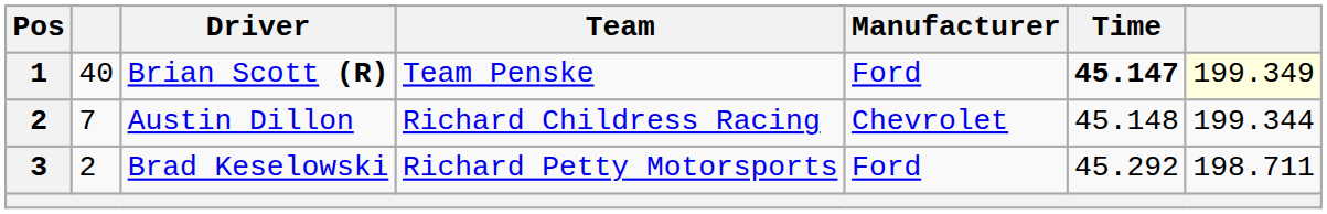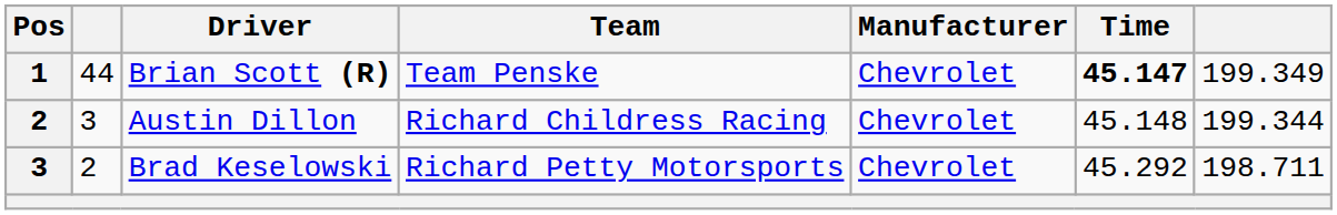 <table class="wikitable" style="font-size:95%">
 <tr>
 <th>Pos</th>
 <th></th>
 <th>Driver</th>
 <th>Team</th>
 <th>Manufacturer</th>
 <th>Time</th>
 <th></th>
 </tr>
 <tr>
 <th>1</th>
-<td>40</td>
+<td>44</td>
 <td><a href='#'>Brian Scott</a> <strong>(R)</strong></td>
 <td><a href='#'>Team Penske</a></td>
-<td><a href='#'>Ford</a></td>
+<td><a href='#'>Chevrolet</a></td>
 <td><strong>45.147</strong></td>
-<td style="background: lightyellow;">199.349</td>
+<td>199.349</td>
 </tr>
 <tr>
 <th>2</th>
-<td>7</td>
+<td>3</td>
 <td><a href='#'>Austin Dillon</a></td>
 <td><a href='#'>Richard Childress Racing</a></td>
 <td><a href='#'>Chevrolet</a></td>
 <td>45.148</td>
 <td>199.344</td>
 </tr>
 <tr>
 <th>3</th>
 <td>2</td>
 <td><a href='#'>Brad Keselowski</a></td>
 <td><a href='#'>Richard Petty Motorsports</a></td>
-<td><a href='#'>Ford</a></td>
+<td><a href='#'>Chevrolet</a></td>
 <td>45.292</td>
 <td>198.711</td>
 </tr>
 <tr>
 <th colspan="7"></th>
 </tr>
 </table>
